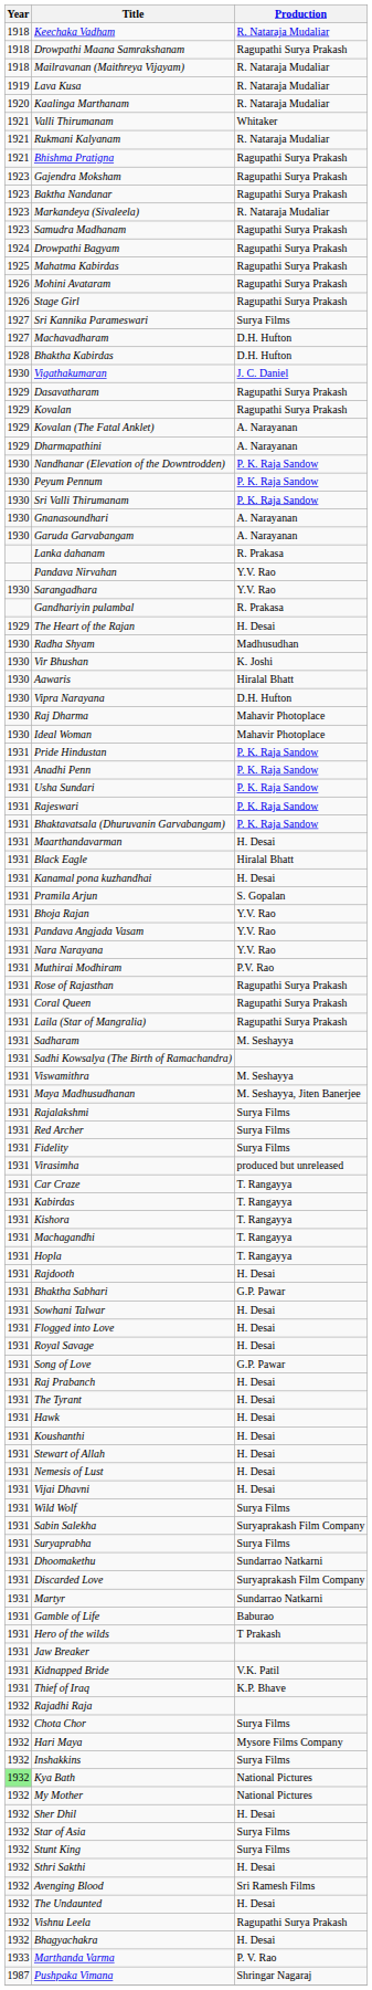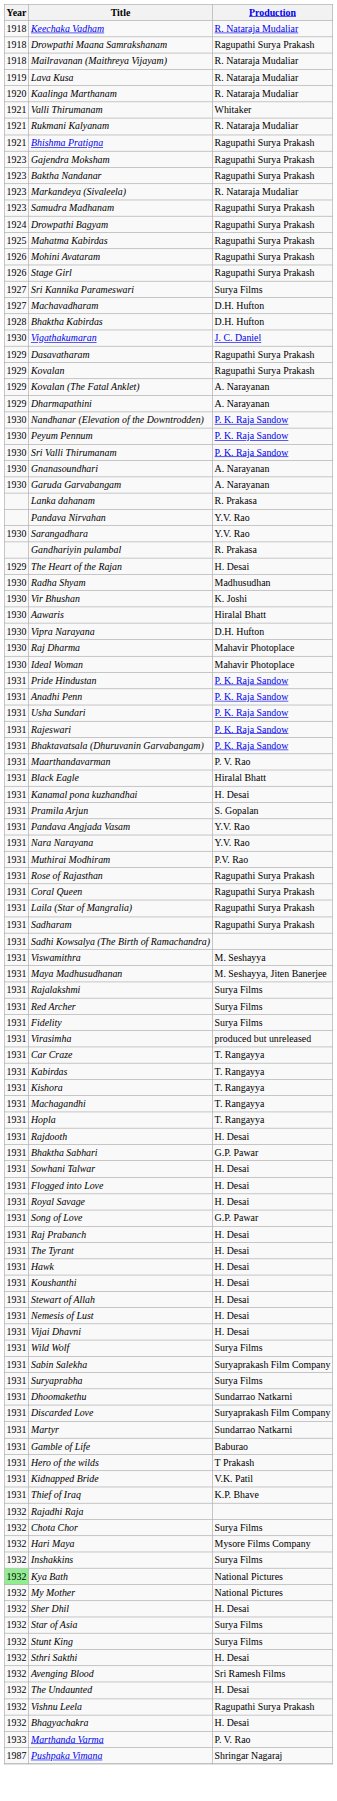 <table class="wikitable" style="font-size: 95%;">
 <tr>
 <th>Year</th>
 <th>Title</th>
 <th><a href='#'>Production</a></th>
 </tr>
 <tr --->
 <td>1918</td>
 <td><em><a href='#'>Keechaka Vadham</a></em></td>
 <td><a href='#'>R. Nataraja Mudaliar</a></td>
 </tr>
 <tr -->
 <td>1918</td>
 <td><em>Drowpathi Maana Samrakshanam</em></td>
 <td>Ragupathi Surya Prakash</td>
 </tr>
 <tr -->
 <td>1918</td>
 <td><em>Mailravanan (Maithreya Vijayam)</em></td>
 <td>R. Nataraja Mudaliar</td>
 </tr>
 <tr -->
 <td>1919</td>
 <td><em>Lava Kusa</em></td>
 <td>R. Nataraja Mudaliar</td>
 </tr>
 <tr -->
 <td>1920</td>
 <td><em>Kaalinga Marthanam</em></td>
 <td>R. Nataraja Mudaliar</td>
 </tr>
 <tr -->
 <td>1921</td>
 <td><em>Valli Thirumanam</em></td>
 <td>Whitaker</td>
 </tr>
 <tr -->
 <td>1921</td>
 <td><em>Rukmani Kalyanam</em></td>
 <td>R. Nataraja Mudaliar</td>
 </tr>
 <tr -->
 <td>1921</td>
 <td><em><a href='#'>Bhishma Pratigna</a></em></td>
 <td>Ragupathi Surya Prakash</td>
 </tr>
 <tr -->
 <td>1923</td>
 <td><em>Gajendra Moksham</em></td>
 <td>Ragupathi Surya Prakash</td>
 </tr>
 <tr -->
 <td>1923</td>
 <td><em>Baktha Nandanar</em></td>
 <td>Ragupathi Surya Prakash</td>
 </tr>
 <tr -->
 <td>1923</td>
 <td><em>Markandeya (Sivaleela)</em></td>
 <td>R. Nataraja Mudaliar</td>
 </tr>
 <tr -->
 <td>1923</td>
 <td><em>Samudra Madhanam</em></td>
 <td>Ragupathi Surya Prakash</td>
 </tr>
 <tr -->
 <td>1924</td>
 <td><em>Drowpathi Bagyam</em></td>
 <td>Ragupathi Surya Prakash</td>
 </tr>
 <tr -->
 <td>1925</td>
 <td><em>Mahatma Kabirdas</em></td>
 <td>Ragupathi Surya Prakash</td>
 </tr>
 <tr -->
 <td>1926</td>
 <td><em>Mohini Avataram</em></td>
 <td>Ragupathi Surya Prakash</td>
 </tr>
 <tr -->
 <td>1926</td>
 <td><em>Stage Girl</em></td>
 <td>Ragupathi Surya Prakash</td>
 </tr>
 <tr -->
 <td>1927</td>
 <td><em>Sri Kannika Parameswari</em></td>
 <td>Surya Films</td>
 </tr>
 <tr -->
 <td>1927</td>
 <td><em>Machavadharam</em></td>
 <td>D.H. Hufton</td>
 </tr>
 <tr -->
 <td>1928</td>
 <td><em>Bhaktha Kabirdas</em></td>
 <td>D.H. Hufton</td>
 </tr>
 <tr -->
 <td>1930</td>
 <td><em><a href='#'>Vigathakumaran</a></em></td>
 <td><a href='#'>J. C. Daniel</a></td>
 </tr>
 <tr -->
 <td>1929</td>
 <td><em>Dasavatharam</em></td>
 <td>Ragupathi Surya Prakash</td>
 </tr>
 <tr -->
 <td>1929</td>
 <td><em>Kovalan</em></td>
 <td>Ragupathi Surya Prakash</td>
 </tr>
 <tr -->
 <td>1929</td>
 <td><em>Kovalan (The Fatal Anklet)</em></td>
 <td>A. Narayanan</td>
 </tr>
 <tr -->
 <td>1929</td>
 <td><em>Dharmapathini</em></td>
 <td>A. Narayanan</td>
 </tr>
 <tr -->
 <td>1930</td>
 <td><em>Nandhanar (Elevation of the Downtrodden)</em></td>
 <td><a href='#'>P. K. Raja Sandow</a></td>
 </tr>
 <tr -->
 <td>1930</td>
 <td><em>Peyum Pennum</em></td>
 <td><a href='#'>P. K. Raja Sandow</a></td>
 </tr>
 <tr -->
 <td>1930</td>
 <td><em>Sri Valli Thirumanam</em></td>
 <td><a href='#'>P. K. Raja Sandow</a></td>
 </tr>
 <tr -->
 <td>1930</td>
 <td><em>Gnanasoundhari</em></td>
 <td>A. Narayanan</td>
 </tr>
 <tr -->
 <td>1930</td>
 <td><em>Garuda Garvabangam</em></td>
 <td>A. Narayanan</td>
 </tr>
 <tr -->
 <td></td>
 <td><em>Lanka dahanam</em></td>
 <td>R. Prakasa</td>
 </tr>
 <tr -->
 <td></td>
 <td><em>Pandava Nirvahan</em></td>
 <td>Y.V. Rao</td>
 </tr>
 <tr -->
 <td>1930</td>
 <td><em>Sarangadhara</em></td>
 <td>Y.V. Rao</td>
 </tr>
 <tr -->
 <td></td>
 <td><em>Gandhariyin pulambal</em></td>
 <td>R. Prakasa</td>
 </tr>
 <tr -->
 <td>1929</td>
 <td><em>The Heart of the Rajan</em></td>
 <td>H. Desai</td>
 </tr>
 <tr -->
 <td>1930</td>
 <td><em>Radha Shyam</em></td>
 <td>Madhusudhan</td>
 </tr>
 <tr -->
 <td>1930</td>
 <td><em>Vir Bhushan</em></td>
 <td>K. Joshi</td>
 </tr>
 <tr -->
 <td>1930</td>
 <td><em>Aawaris</em></td>
 <td>Hiralal Bhatt</td>
 </tr>
 <tr -->
 <td>1930</td>
 <td><em>Vipra Narayana</em></td>
 <td>D.H. Hufton</td>
 </tr>
 <tr -->
 <td>1930</td>
 <td><em>Raj Dharma</em></td>
 <td>Mahavir Photoplace</td>
 </tr>
 <tr -->
 <td>1930</td>
 <td><em>Ideal Woman</em></td>
 <td>Mahavir Photoplace</td>
 </tr>
 <tr -->
 <td>1931</td>
 <td><em>Pride Hindustan</em></td>
 <td><a href='#'>P. K. Raja Sandow</a></td>
 </tr>
 <tr -->
 <td>1931</td>
 <td><em>Anadhi Penn</em></td>
 <td><a href='#'>P. K. Raja Sandow</a></td>
 </tr>
 <tr -->
 <td>1931</td>
 <td><em>Usha Sundari</em></td>
 <td><a href='#'>P. K. Raja Sandow</a></td>
 </tr>
 <tr -->
 <td>1931</td>
 <td><em>Rajeswari</em></td>
 <td><a href='#'>P. K. Raja Sandow</a></td>
 </tr>
 <tr -->
 <td>1931</td>
 <td><em>Bhaktavatsala (Dhuruvanin Garvabangam)</em></td>
 <td><a href='#'>P. K. Raja Sandow</a></td>
 </tr>
 <tr -->
 <td>1931</td>
 <td><em>Maarthandavarman</em></td>
-<td>H. Desai</td>
+<td>P. V. Rao</td>
 </tr>
 <tr -->
 <td>1931</td>
 <td><em>Black Eagle</em></td>
 <td>Hiralal Bhatt</td>
 </tr>
 <tr -->
 <td>1931</td>
 <td><em>Kanamal pona kuzhandhai</em></td>
 <td>H. Desai</td>
 </tr>
 <tr -->
 <td>1931</td>
 <td><em>Pramila Arjun</em></td>
 <td>S. Gopalan</td>
-</tr>
-<tr -->
-<td>1931</td>
-<td><em>Bhoja Rajan</em></td>
-<td>Y.V. Rao</td>
 </tr>
 <tr -->
 <td>1931</td>
 <td><em>Pandava Angjada Vasam</em></td>
 <td>Y.V. Rao</td>
 </tr>
 <tr -->
 <td>1931</td>
 <td><em>Nara Narayana</em></td>
 <td>Y.V. Rao</td>
 </tr>
 <tr -->
 <td>1931</td>
 <td><em>Muthirai Modhiram</em></td>
 <td>P.V. Rao</td>
 </tr>
 <tr -->
 <td>1931</td>
 <td><em>Rose of Rajasthan</em></td>
 <td>Ragupathi Surya Prakash</td>
 </tr>
 <tr -->
 <td>1931</td>
 <td><em>Coral Queen</em></td>
 <td>Ragupathi Surya Prakash</td>
 </tr>
 <tr -->
 <td>1931</td>
 <td><em>Laila (Star of Mangralia)</em></td>
 <td>Ragupathi Surya Prakash</td>
 </tr>
 <tr -->
 <td>1931</td>
 <td><em>Sadharam</em></td>
-<td>M. Seshayya</td>
+<td>Ragupathi Surya Prakash</td>
 </tr>
 <tr -->
 <td>1931</td>
 <td><em>Sadhi Kowsalya (The Birth of Ramachandra)</em></td>
 <td></td>
 </tr>
 <tr -->
 <td>1931</td>
 <td><em>Viswamithra</em></td>
 <td>M. Seshayya</td>
 </tr>
 <tr -->
 <td>1931</td>
 <td><em>Maya Madhusudhanan</em></td>
 <td>M. Seshayya, Jiten Banerjee</td>
 </tr>
 <tr -->
 <td>1931</td>
 <td><em>Rajalakshmi</em></td>
 <td>Surya Films</td>
 </tr>
 <tr -->
 <td>1931</td>
 <td><em>Red Archer</em></td>
 <td>Surya Films</td>
 </tr>
 <tr -->
 <td>1931</td>
 <td><em>Fidelity</em></td>
 <td>Surya Films</td>
 </tr>
 <tr -->
 <td>1931</td>
 <td><em>Virasimha</em></td>
 <td>produced but unreleased</td>
 </tr>
 <tr -->
 <td>1931</td>
 <td><em>Car Craze</em></td>
 <td>T. Rangayya</td>
 </tr>
 <tr -->
 <td>1931</td>
 <td><em>Kabirdas</em></td>
 <td>T. Rangayya</td>
 </tr>
 <tr -->
 <td>1931</td>
 <td><em>Kishora</em></td>
 <td>T. Rangayya</td>
 </tr>
 <tr -->
 <td>1931</td>
 <td><em>Machagandhi</em></td>
 <td>T. Rangayya</td>
 </tr>
 <tr -->
 <td>1931</td>
 <td><em>Hopla</em></td>
 <td>T. Rangayya</td>
 </tr>
 <tr -->
 <td>1931</td>
 <td><em>Rajdooth</em></td>
 <td>H. Desai</td>
 </tr>
 <tr -->
 <td>1931</td>
 <td><em>Bhaktha Sabhari</em></td>
 <td>G.P. Pawar</td>
 </tr>
 <tr -->
 <td>1931</td>
 <td><em>Sowhani Talwar</em></td>
 <td>H. Desai</td>
 </tr>
 <tr -->
 <td>1931</td>
 <td><em>Flogged into Love</em></td>
 <td>H. Desai</td>
 </tr>
 <tr -->
 <td>1931</td>
 <td><em>Royal Savage</em></td>
 <td>H. Desai</td>
 </tr>
 <tr -->
 <td>1931</td>
 <td><em>Song of Love</em></td>
 <td>G.P. Pawar</td>
 </tr>
 <tr -->
 <td>1931</td>
 <td><em>Raj Prabanch</em></td>
 <td>H. Desai</td>
 </tr>
 <tr -->
 <td>1931</td>
 <td><em>The Tyrant</em></td>
 <td>H. Desai</td>
 </tr>
 <tr -->
 <td>1931</td>
 <td><em>Hawk</em></td>
 <td>H. Desai</td>
 </tr>
 <tr -->
 <td>1931</td>
 <td><em>Koushanthi</em></td>
 <td>H. Desai</td>
 </tr>
 <tr -->
 <td>1931</td>
 <td><em>Stewart of Allah</em></td>
 <td>H. Desai</td>
 </tr>
 <tr -->
 <td>1931</td>
 <td><em>Nemesis of Lust</em></td>
 <td>H. Desai</td>
 </tr>
 <tr -->
 <td>1931</td>
 <td><em>Vijai Dhavni</em></td>
 <td>H. Desai</td>
 </tr>
 <tr -->
 <td>1931</td>
 <td><em>Wild Wolf</em></td>
 <td>Surya Films</td>
 </tr>
 <tr -->
 <td>1931</td>
 <td><em>Sabin Salekha</em></td>
 <td>Suryaprakash Film Company</td>
 </tr>
 <tr -->
 <td>1931</td>
 <td><em>Suryaprabha</em></td>
 <td>Surya Films</td>
 </tr>
 <tr -->
 <td>1931</td>
 <td><em>Dhoomakethu</em></td>
 <td>Sundarrao Natkarni</td>
 </tr>
 <tr -->
 <td>1931</td>
 <td><em>Discarded Love</em></td>
 <td>Suryaprakash Film Company</td>
 </tr>
 <tr -->
 <td>1931</td>
 <td><em>Martyr</em></td>
 <td>Sundarrao Natkarni</td>
 </tr>
 <tr -->
 <td>1931</td>
 <td><em>Gamble of Life</em></td>
 <td>Baburao</td>
 </tr>
 <tr -->
 <td>1931</td>
 <td><em>Hero of the wilds</em></td>
 <td>T Prakash</td>
 </tr>
 <tr -->
 <td>1931</td>
-<td><em>Jaw Breaker</em></td>
-<td></td>
-</tr>
-<tr -->
-<td>1931</td>
 <td><em>Kidnapped Bride</em></td>
 <td>V.K. Patil</td>
 </tr>
 <tr -->
 <td>1931</td>
 <td><em>Thief of Iraq</em></td>
 <td>K.P. Bhave</td>
 </tr>
 <tr -->
 <td>1932</td>
 <td><em>Rajadhi Raja</em></td>
 <td></td>
 </tr>
 <tr -->
 <td>1932</td>
 <td><em>Chota Chor</em></td>
 <td>Surya Films</td>
 </tr>
 <tr -->
 <td>1932</td>
 <td><em>Hari Maya</em></td>
 <td>Mysore Films Company</td>
 </tr>
 <tr -->
 <td>1932</td>
 <td><em>Inshakkins</em></td>
 <td>Surya Films</td>
 </tr>
 <tr -->
 <td style="background: lightgreen;">1932</td>
 <td><em>Kya Bath</em></td>
 <td>National Pictures</td>
 </tr>
 <tr -->
 <td>1932</td>
 <td><em>My Mother</em></td>
 <td>National Pictures</td>
 </tr>
 <tr -->
 <td>1932</td>
 <td><em>Sher Dhil</em></td>
 <td>H. Desai</td>
 </tr>
 <tr -->
 <td>1932</td>
 <td><em>Star of Asia</em></td>
 <td>Surya Films</td>
 </tr>
 <tr -->
 <td>1932</td>
 <td><em>Stunt King</em></td>
 <td>Surya Films</td>
 </tr>
 <tr -->
 <td>1932</td>
 <td><em>Sthri Sakthi</em></td>
 <td>H. Desai</td>
 </tr>
 <tr -->
 <td>1932</td>
 <td><em>Avenging Blood</em></td>
 <td>Sri Ramesh Films</td>
 </tr>
 <tr -->
 <td>1932</td>
 <td><em>The Undaunted</em></td>
 <td>H. Desai</td>
 </tr>
 <tr -->
 <td>1932</td>
 <td><em>Vishnu Leela</em></td>
 <td>Ragupathi Surya Prakash</td>
 </tr>
 <tr -->
 <td>1932</td>
 <td><em>Bhagyachakra</em></td>
 <td>H. Desai</td>
 </tr>
 <tr -->
 <td>1933</td>
 <td><em><a href='#'>Marthanda Varma</a></em></td>
 <td>P. V. Rao</td>
 </tr>
 <tr -->
 <td>1987</td>
 <td><em><a href='#'>Pushpaka Vimana</a></em></td>
 <td>Shringar Nagaraj</td>
 </tr>
 <tr -->
 </tr>
 </table>
